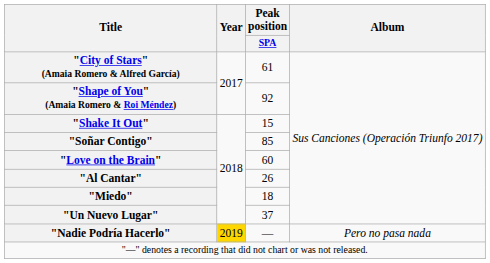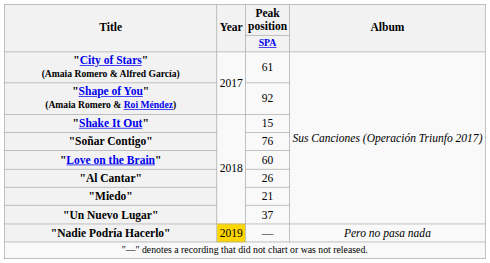 <table class="wikitable plainrowheaders" style="text-align:center;">
 <tr>
 <th scope="col" rowspan="2" style="width:18em;">Title</th>
 <th scope="col" rowspan="2" style="width:1em;">Year</th>
 <th scope="col" colspan="1">Peak position</th>
 <th scope="col" rowspan="2">Album</th>
 </tr>
 <tr>
 <th scope="col" style="width:3em;font-size:85%;"><a href='#'>SPA</a><br></th>
 </tr>
 <tr>
 <th scope="row">"<a href='#'>City of Stars</a>"<br><small>(Amaia Romero & Alfred García)</small></th>
 <td rowspan="2">2017</td>
 <td>61</td>
 <td rowspan="8"><em>Sus Canciones (Operación Triunfo 2017)</em></td>
 </tr>
 <tr>
 <th scope="row">"<a href='#'>Shape of You</a>"<br><small>(Amaia Romero & <a href='#'>Roi Méndez</a>)</small></th>
 <td>92</td>
 </tr>
 <tr>
 <th scope="row">"<a href='#'>Shake It Out</a>"</th>
 <td rowspan="6">2018</td>
 <td>15</td>
 </tr>
 <tr>
 <th scope="row">"Soñar Contigo"</th>
-<td>85</td>
+<td>76</td>
 </tr>
 <tr>
 <th scope="row">"<a href='#'>Love on the Brain</a>"</th>
 <td>60</td>
 </tr>
 <tr>
 <th scope="row">"Al Cantar"</th>
 <td>26</td>
 </tr>
 <tr>
 <th scope="row">"Miedo"</th>
-<td>18</td>
+<td>21</td>
 </tr>
 <tr>
 <th scope="row">"Un Nuevo Lugar"</th>
 <td>37</td>
 </tr>
 <tr>
 <th scope="row">"Nadie Podría Hacerlo"</th>
 <td style="background: gold;">2019</td>
 <td>—</td>
 <td><em>Pero no pasa nada</em></td>
 </tr>
 <tr>
 <td colspan="22" style="text-align:center; font-size:85%;">"—" denotes a recording that did not chart or was not released.</td>
 </tr>
 </table>
